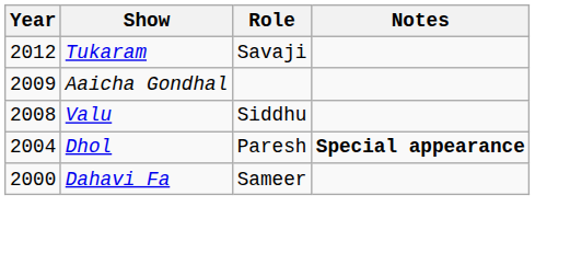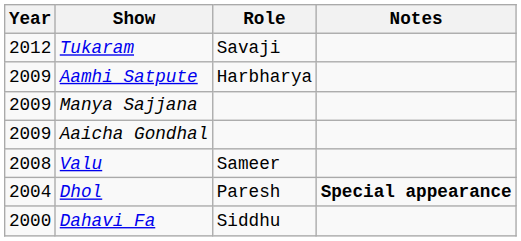 <table class="wikitable sortable" style="font-size:100%">
 <tr style="text-align:center;">
 <th>Year</th>
 <th>Show</th>
 <th>Role</th>
 <th>Notes</th>
 </tr>
 <tr>
 <td>2012</td>
 <td><em><a href='#'>Tukaram</a> </em></td>
 <td>Savaji</td>
 <td></td>
 </tr>
 <tr>
 <td>2009</td>
+<td><em><a href='#'>Aamhi Satpute</a></em></td>
+<td>Harbharya</td>
+<td></td>
+</tr>
+<tr>
+<td>2009</td>
+<td><em>Manya Sajjana</em></td>
+<td></td>
+<td></td>
+</tr>
+<tr>
+<td>2009</td>
 <td><em>Aaicha Gondhal</em></td>
 <td></td>
 <td></td>
 </tr>
 <tr>
 <td>2008</td>
 <td><em><a href='#'>Valu</a></em></td>
-<td>Siddhu</td>
+<td>Sameer</td>
 <td></td>
 </tr>
 <tr>
 <td>2004</td>
 <td><em><a href='#'>Dhol</a></em></td>
 <td>Paresh</td>
 <td><strong>Special appearance</strong></td>
 </tr>
 <tr>
 <td>2000</td>
 <td><em><a href='#'>Dahavi Fa</a></em></td>
-<td>Sameer</td>
+<td>Siddhu</td>
 <td></td>
 </tr>
 </table>
